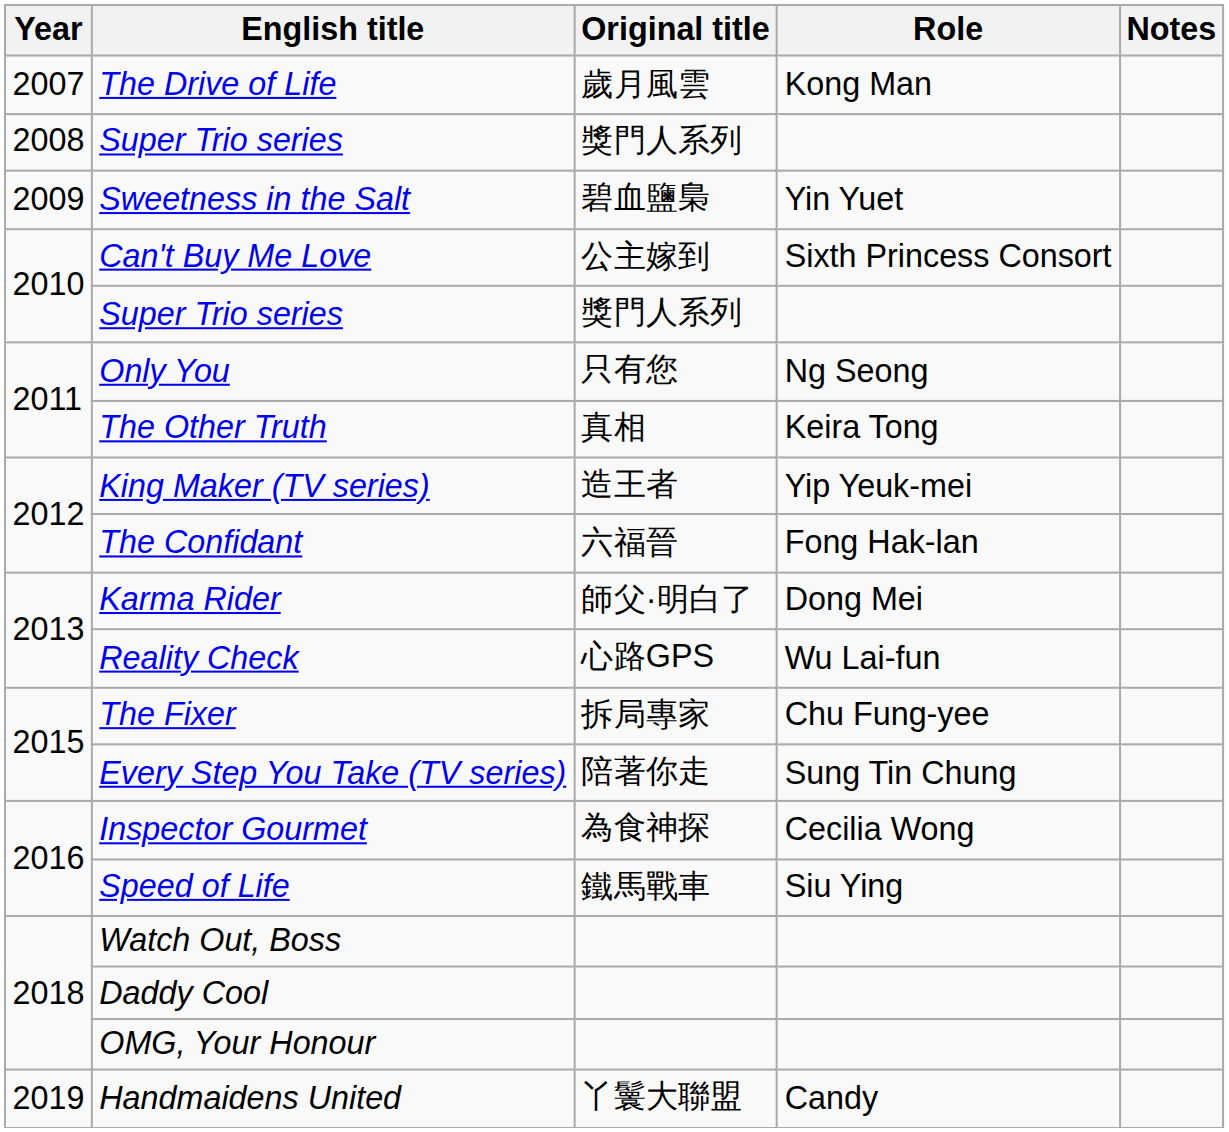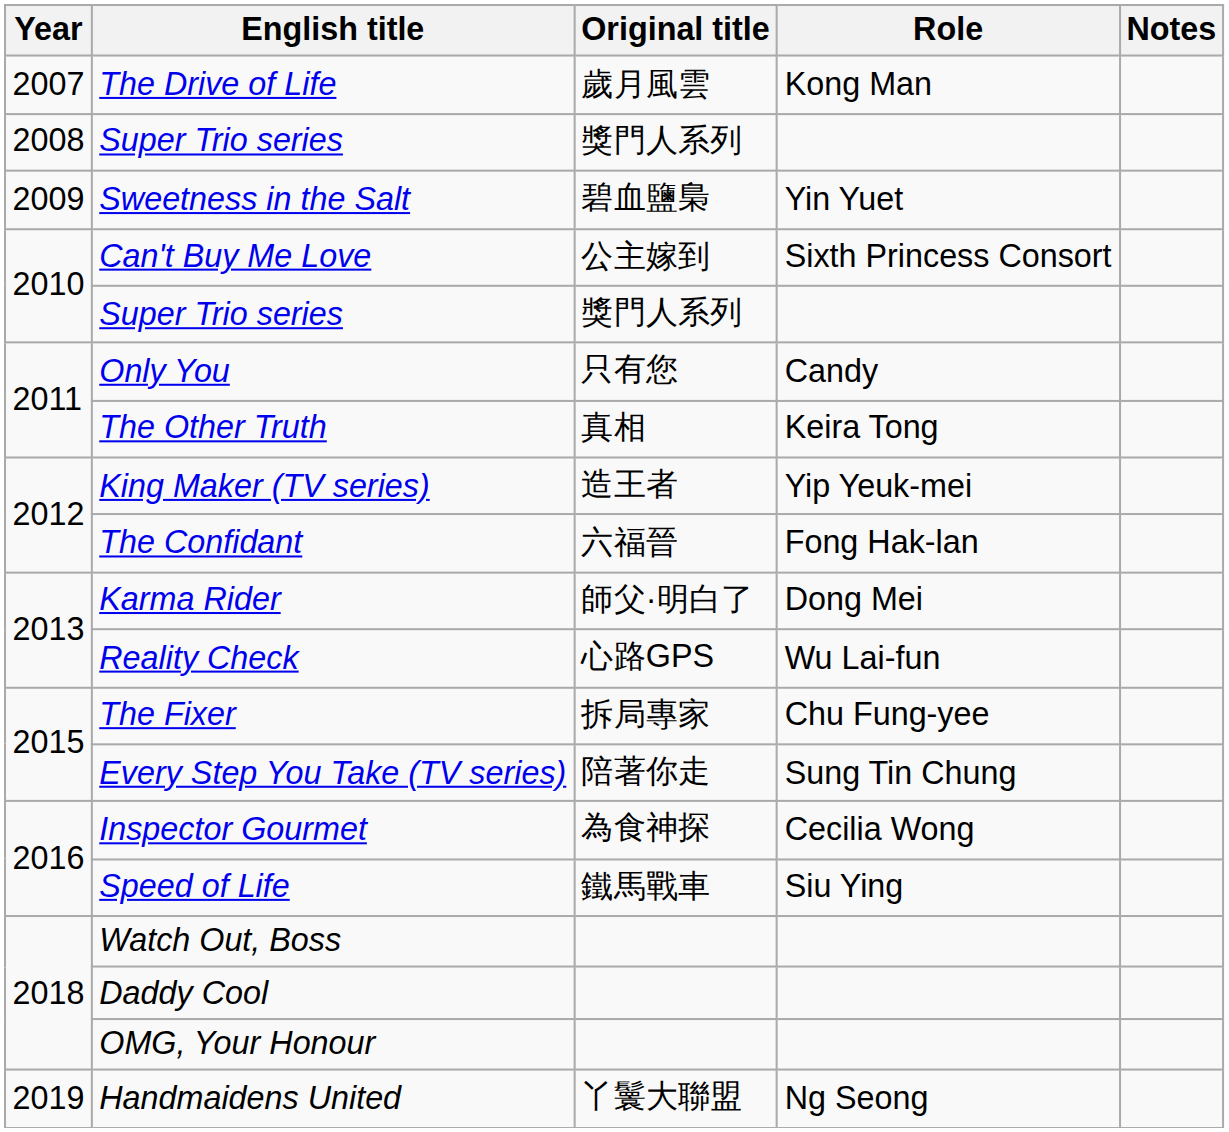 <table class="wikitable sortable">
 <tr>
 <th>Year</th>
 <th>English title</th>
 <th>Original title</th>
 <th>Role</th>
 <th class="unsortable">Notes</th>
 </tr>
 <tr>
 <td>2007</td>
 <td><em><a href='#'>The Drive of Life</a></em></td>
 <td>歲月風雲</td>
 <td>Kong Man</td>
 <td></td>
 </tr>
 <tr>
 <td>2008</td>
 <td><em><a href='#'>Super Trio series</a></em></td>
 <td>獎門人系列</td>
 <td></td>
 <td></td>
 </tr>
 <tr>
 <td>2009</td>
 <td><em><a href='#'>Sweetness in the Salt</a></em></td>
 <td>碧血鹽梟</td>
 <td>Yin Yuet</td>
 <td></td>
 </tr>
 <tr>
 <td rowspan=2>2010</td>
 <td><em><a href='#'>Can't Buy Me Love</a></em></td>
 <td>公主嫁到</td>
 <td>Sixth Princess Consort</td>
 <td></td>
 </tr>
 <tr>
 <td><em><a href='#'>Super Trio series</a></em></td>
 <td>獎門人系列</td>
 <td></td>
 <td></td>
 </tr>
 <tr>
 <td rowspan=2>2011</td>
 <td><em><a href='#'>Only You</a></em></td>
 <td>只有您</td>
-<td>Ng Seong</td>
+<td>Candy</td>
 <td></td>
 </tr>
 <tr>
 <td><em><a href='#'>The Other Truth</a></em></td>
 <td>真相</td>
 <td>Keira Tong</td>
 <td></td>
 </tr>
 <tr>
 <td rowspan=2>2012</td>
 <td><em><a href='#'>King Maker (TV series)</a></em></td>
 <td>造王者</td>
 <td>Yip Yeuk-mei</td>
 <td></td>
 </tr>
 <tr>
 <td><em><a href='#'>The Confidant</a></em></td>
 <td>六福晉</td>
 <td>Fong Hak-lan</td>
 <td></td>
 </tr>
 <tr>
 <td rowspan=2>2013</td>
 <td><em><a href='#'>Karma Rider</a></em></td>
 <td>師父·明白了</td>
 <td>Dong Mei</td>
 <td></td>
 </tr>
 <tr>
 <td><em><a href='#'>Reality Check</a></em></td>
 <td>心路GPS</td>
 <td>Wu Lai-fun</td>
 <td></td>
 </tr>
 <tr>
 <td rowspan=2>2015</td>
 <td><em><a href='#'>The Fixer</a></em></td>
 <td>拆局專家</td>
 <td>Chu Fung-yee</td>
 <td></td>
 </tr>
 <tr>
 <td><em><a href='#'>Every Step You Take (TV series)</a></em></td>
 <td>陪著你走</td>
 <td>Sung Tin Chung</td>
 <td></td>
 </tr>
 <tr>
 <td rowspan=2>2016</td>
 <td><em><a href='#'>Inspector Gourmet</a></em></td>
 <td>為食神探</td>
 <td>Cecilia Wong</td>
 <td></td>
 </tr>
 <tr>
 <td><em><a href='#'>Speed of Life</a></em></td>
 <td>鐵馬戰車</td>
 <td>Siu Ying</td>
 <td></td>
 </tr>
 <tr>
 <td rowspan=3>2018</td>
 <td><em>Watch Out, Boss</em></td>
 <td></td>
 <td></td>
 <td></td>
 </tr>
 <tr>
 <td><em>Daddy Cool</em></td>
 <td></td>
 <td></td>
 <td></td>
 </tr>
 <tr>
 <td><em>OMG, Your Honour</em></td>
 <td></td>
 <td></td>
 <td></td>
 </tr>
 <tr>
 <td>2019</td>
 <td><em>Handmaidens United</em></td>
 <td>丫鬟大聯盟</td>
-<td>Candy</td>
+<td>Ng Seong</td>
 <td></td>
 </tr>
 <tr>
 </tr>
 </table>
